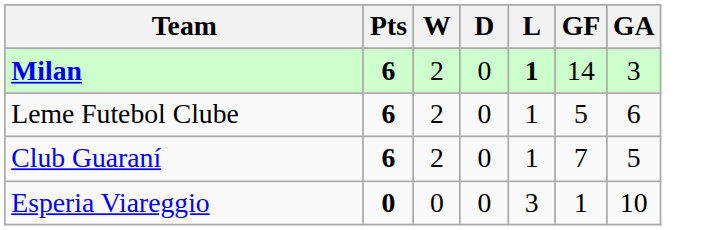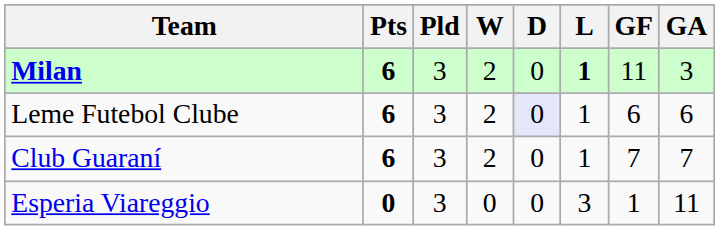 <table class="wikitable" style="text-align:center;">
 <tr>
 <th width=200>Team</th>
 <th width=20>Pts</th>
+<th width=20>Pld</th>
 <th width=20>W</th>
 <th width=20>D</th>
 <th width=20>L</th>
 <th width=20>GF</th>
 <th width=20>GA</th>
 </tr>
 <tr style="background:#ccffcc">
 <td style="text-align:left">  <strong><a href='#'>Milan</a></strong></td>
 <td><strong>6</strong></td>
+<td>3</td>
 <td>2</td>
 <td>0</td>
 <td><strong>1</strong></td>
-<td>14</td>
+<td>11</td>
 <td>3</td>
 </tr>
 <tr>
 <td style="text-align:left"> Leme Futebol Clube</td>
 <td><strong>6</strong></td>
+<td>3</td>
 <td>2</td>
-<td>0</td>
+<td style="background: lavender;">0</td>
 <td>1</td>
-<td>5</td>
+<td>6</td>
 <td>6</td>
 </tr>
 <tr>
 <td style="text-align:left"> <a href='#'>Club Guaraní</a></td>
 <td><strong>6</strong></td>
+<td>3</td>
 <td>2</td>
 <td>0</td>
 <td>1</td>
 <td>7</td>
-<td>5</td>
+<td>7</td>
 </tr>
 <tr>
 <td style="text-align:left"> <a href='#'>Esperia Viareggio</a></td>
 <td><strong>0</strong></td>
+<td>3</td>
 <td>0</td>
 <td>0</td>
 <td>3</td>
 <td>1</td>
-<td>10</td>
+<td>11</td>
 </tr>
 </table>
